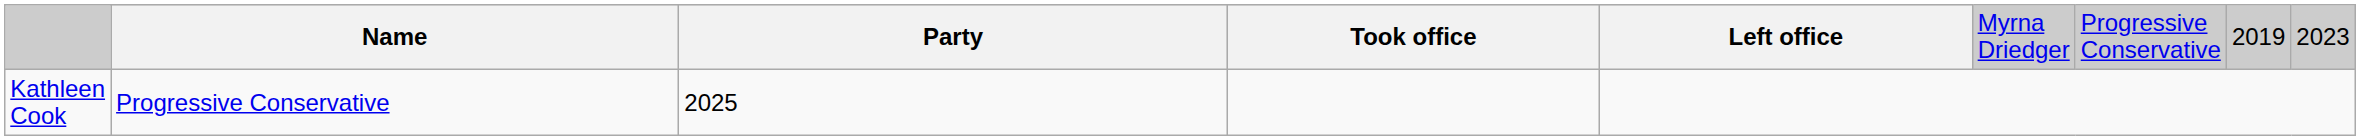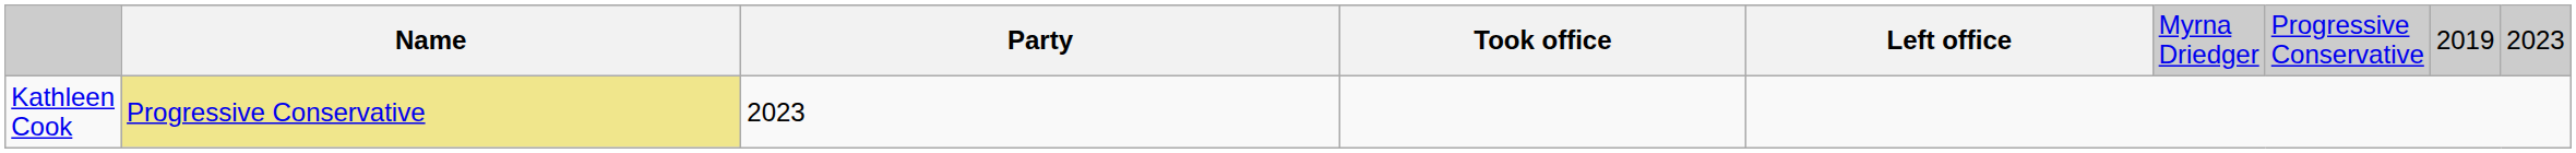 <table class="wikitable">
 <tr bgcolor="CCCCCC">
 <td> </td>
 <th width="30%"><strong>Name </strong></th>
 <th width="30%"><strong>Party</strong></th>
 <th width="20%"><strong>Took office</strong></th>
 <th width="20%"><strong>Left office</strong><br></th>
 <td><a href='#'>Myrna Driedger</a><br></td>
 <td><a href='#'>Progressive Conservative</a></td>
 <td>2019</td>
 <td>2023</td>
 </tr>
 <tr>
 <td><a href='#'>Kathleen Cook</a><br></td>
-<td><a href='#'>Progressive Conservative</a></td>
-<td>2025</td>
+<td style="background: khaki;"><a href='#'>Progressive Conservative</a></td>
+<td>2023</td>
 <td></td>
 </tr>
 </table>
